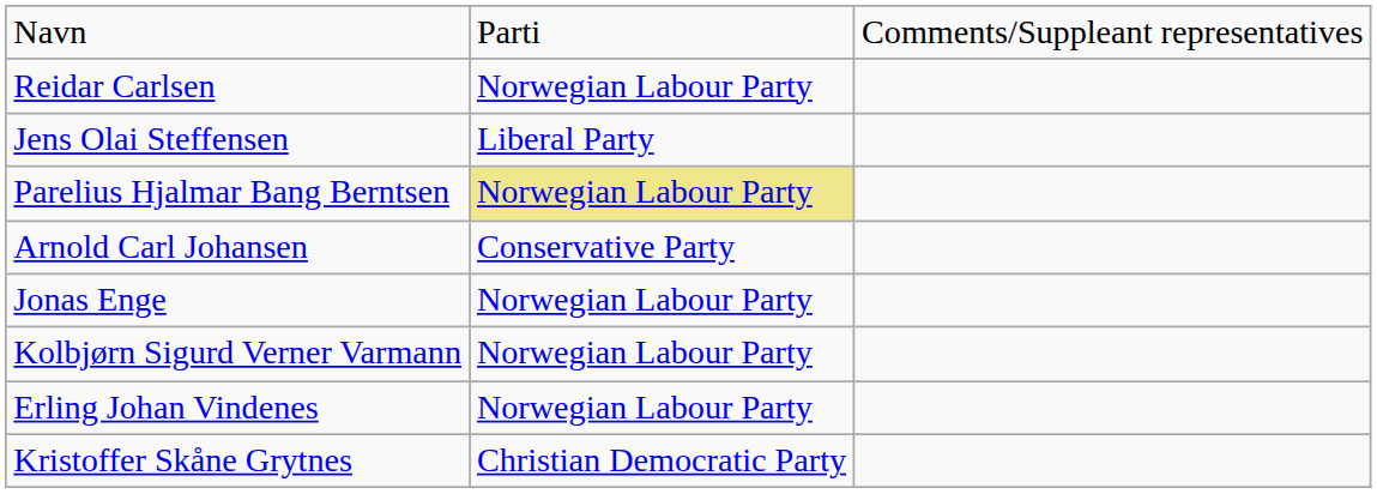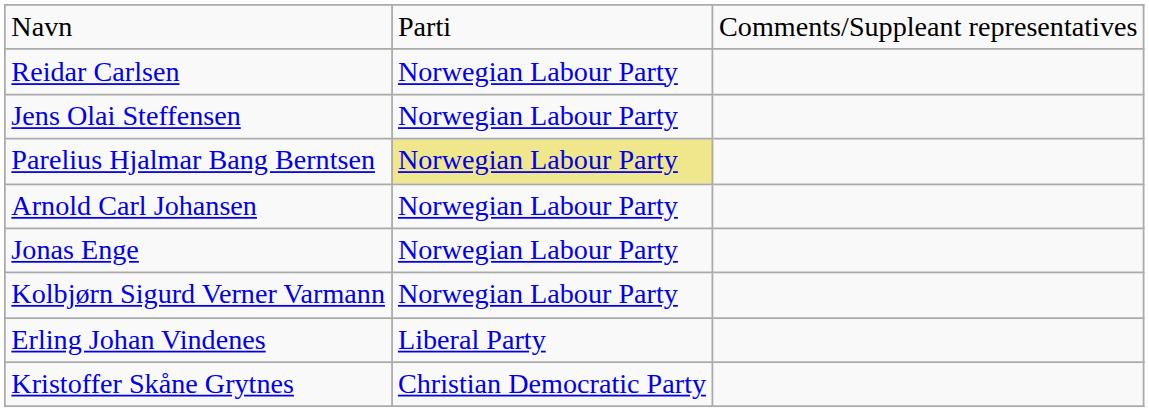 <table class="wikitable">
 <tr>
 <td>Navn</td>
 <td>Parti</td>
 <td>Comments/Suppleant representatives</td>
 </tr>
 <tr>
 <td><a href='#'>Reidar Carlsen</a></td>
 <td><a href='#'>Norwegian Labour Party</a></td>
 <td></td>
 </tr>
 <tr>
 <td><a href='#'>Jens Olai Steffensen</a></td>
-<td><a href='#'>Liberal Party</a></td>
+<td><a href='#'>Norwegian Labour Party</a></td>
 <td></td>
 </tr>
 <tr>
 <td><a href='#'>Parelius Hjalmar Bang Berntsen</a></td>
 <td style="background: khaki;"><a href='#'>Norwegian Labour Party</a></td>
 <td></td>
 </tr>
 <tr>
 <td><a href='#'>Arnold Carl Johansen</a></td>
-<td><a href='#'>Conservative Party</a></td>
+<td><a href='#'>Norwegian Labour Party</a></td>
 <td></td>
 </tr>
 <tr>
 <td><a href='#'>Jonas Enge</a></td>
 <td><a href='#'>Norwegian Labour Party</a></td>
 <td></td>
 </tr>
 <tr>
 <td><a href='#'>Kolbjørn Sigurd Verner Varmann</a></td>
 <td><a href='#'>Norwegian Labour Party</a></td>
 <td></td>
 </tr>
 <tr>
 <td><a href='#'>Erling Johan Vindenes</a></td>
-<td><a href='#'>Norwegian Labour Party</a></td>
+<td><a href='#'>Liberal Party</a></td>
 <td></td>
 </tr>
 <tr>
 <td><a href='#'>Kristoffer Skåne Grytnes</a></td>
 <td><a href='#'>Christian Democratic Party</a></td>
 <td></td>
 </tr>
 </table>
